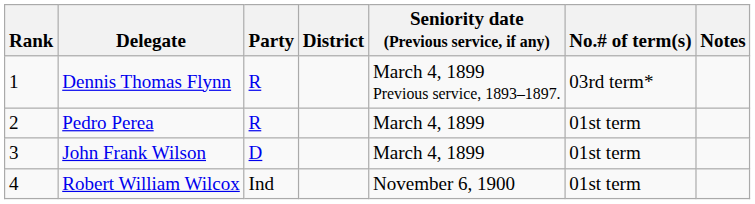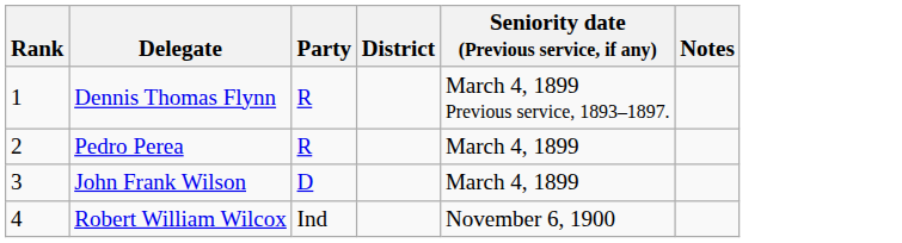 <table class="wikitable sortable">
 <tr valign=bottom>
 <th>Rank</th>
 <th>Delegate</th>
 <th>Party</th>
 <th>District</th>
 <th>Seniority date<br><small>(Previous service, if any)</small><br></th>
-<th>No.# of term(s)</th>
 <th>Notes</th>
 </tr>
 <tr>
 <td>1</td>
 <td><a href='#'>Dennis Thomas Flynn</a></td>
 <td><a href='#'>R</a></td>
 <td></td>
 <td>March 4, 1899<br><small>Previous service, 1893–1897. </small></td>
-<td>03rd term*</td>
 <td></td>
 </tr>
 <tr>
 <td>2</td>
 <td><a href='#'>Pedro Perea</a></td>
 <td><a href='#'>R</a></td>
 <td></td>
 <td>March 4, 1899</td>
-<td>01st term</td>
 <td></td>
 </tr>
 <tr>
 <td>3</td>
 <td><a href='#'>John Frank Wilson</a></td>
 <td><a href='#'>D</a></td>
 <td></td>
 <td>March 4, 1899</td>
-<td>01st term</td>
 <td></td>
 </tr>
 <tr>
 <td>4</td>
 <td><a href='#'>Robert William Wilcox</a></td>
 <td>Ind</td>
 <td></td>
 <td>November 6, 1900</td>
-<td>01st term</td>
 <td></td>
 </tr>
 </table>
